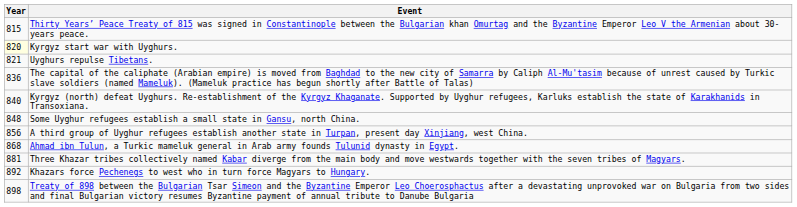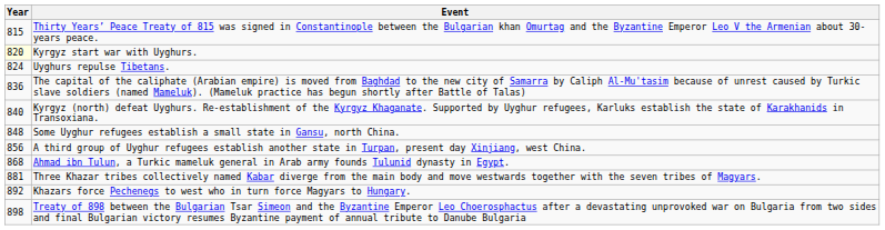 <table class="sortable wikitable">
 <tr>
 <th>Year</th>
 <th>Event</th>
 </tr>
 <tr>
 <td>815</td>
 <td><a href='#'>Thirty Years’ Peace Treaty of 815</a> was signed in <a href='#'>Constantinople</a> between the <a href='#'>Bulgarian</a> khan <a href='#'>Omurtag</a> and the <a href='#'>Byzantine</a> Emperor <a href='#'>Leo V the Armenian</a> about 30-years peace.</td>
 </tr>
 <tr>
 <td style="background: lightyellow;">820</td>
 <td>Kyrgyz start war with Uyghurs.</td>
 </tr>
 <tr>
-<td>821</td>
+<td>824</td>
 <td>Uyghurs repulse <a href='#'>Tibetans</a>.</td>
 </tr>
 <tr>
 <td>836</td>
 <td>The capital of the caliphate (Arabian empire) is moved from <a href='#'>Baghdad</a> to the new city of <a href='#'>Samarra</a> by Caliph <a href='#'>Al-Mu'tasim</a> because of unrest caused by Turkic slave soldiers (named <a href='#'>Mameluk</a>). (Mameluk practice has begun shortly after Battle of Talas)</td>
 </tr>
 <tr>
 <td>840</td>
 <td>Kyrgyz (north) defeat Uyghurs. Re-establishment of the <a href='#'>Kyrgyz Khaganate</a>. Supported by Uyghur refugees, Karluks establish the state of <a href='#'>Karakhanids</a> in Transoxiana.</td>
 </tr>
 <tr>
 <td>848</td>
 <td>Some Uyghur refugees establish a small state in <a href='#'>Gansu</a>, north China.</td>
 </tr>
 <tr>
 <td>856</td>
 <td>A third group of Uyghur refugees establish another state in <a href='#'>Turpan</a>, present day <a href='#'>Xinjiang</a>, west China.</td>
 </tr>
 <tr>
 <td>868</td>
 <td><a href='#'>Ahmad ibn Tulun</a>, a Turkic mameluk general in Arab army founds <a href='#'>Tulunid</a> dynasty in <a href='#'>Egypt</a>.</td>
 </tr>
 <tr>
 <td>881</td>
 <td>Three Khazar tribes collectively named <a href='#'>Kabar</a> diverge from the main body and move westwards together with the seven tribes of <a href='#'>Magyars</a>.</td>
 </tr>
 <tr>
 <td>892</td>
 <td>Khazars force <a href='#'>Pechenegs</a> to west who in turn force Magyars to <a href='#'>Hungary</a>.</td>
 </tr>
 <tr>
 <td>898</td>
 <td><a href='#'>Treaty of 898</a> between the <a href='#'>Bulgarian</a> Tsar <a href='#'>Simeon</a> and the <a href='#'>Byzantine</a> Emperor <a href='#'>Leo Choerosphactus</a> after a devastating unprovoked war on Bulgaria from two sides and final Bulgarian victory resumes Byzantine payment of annual tribute to Danube Bulgaria</td>
 </tr>
 </table>
